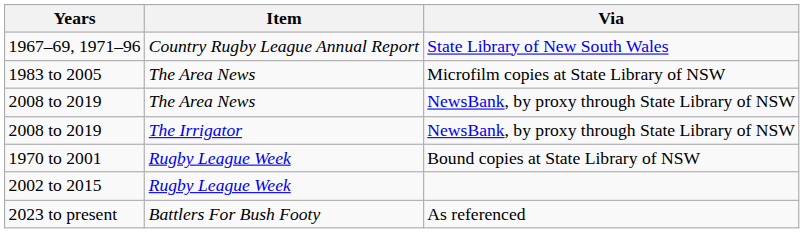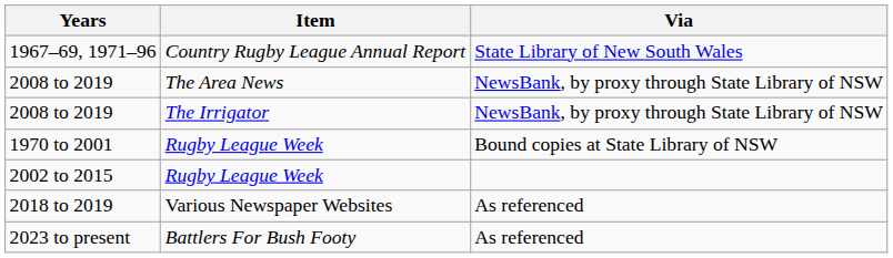 <table class="wikitable">
 <tr>
 <th>Years</th>
 <th>Item</th>
 <th>Via</th>
 </tr>
 <tr>
 <td>1967–69, 1971–96</td>
 <td><em>Country Rugby League Annual Report</em></td>
 <td><a href='#'>State Library of New South Wales</a></td>
-</tr>
-<tr>
-<td>1983 to 2005</td>
-<td><em>The Area News</em></td>
-<td>Microfilm copies at State Library of NSW</td>
 </tr>
 <tr>
 <td>2008 to 2019</td>
 <td><em>The Area News</em></td>
 <td><a href='#'>NewsBank</a>, by proxy through State Library of NSW</td>
 </tr>
 <tr>
 <td>2008 to 2019</td>
 <td><em><a href='#'>The Irrigator</a></em></td>
 <td><a href='#'>NewsBank</a>, by proxy through State Library of NSW</td>
 </tr>
 <tr>
 <td>1970 to 2001</td>
 <td><em><a href='#'>Rugby League Week</a></em></td>
 <td>Bound copies at State Library of NSW</td>
 </tr>
 <tr>
 <td>2002 to 2015</td>
 <td><em><a href='#'>Rugby League Week</a></em></td>
 <td></td>
 </tr>
 <tr>
+<td>2018 to 2019</td>
+<td>Various Newspaper Websites</td>
+<td>As referenced</td>
+</tr>
+<tr>
 <td>2023 to present</td>
 <td><em>Battlers For Bush Footy</em></td>
 <td>As referenced</td>
 </tr>
 </table>
